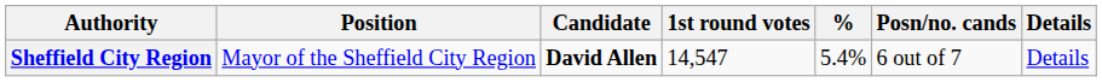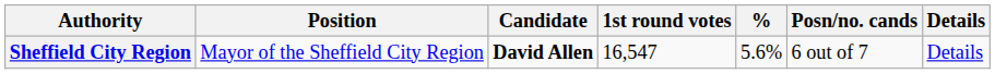 <table class="wikitable">
 <tr>
 <th>Authority</th>
 <th>Position</th>
 <th>Candidate</th>
 <th>1st round votes</th>
 <th>%</th>
 <th>Posn/no. cands</th>
 <th>Details</th>
 </tr>
 <tr>
 <th><a href='#'>Sheffield City Region</a></th>
 <td><a href='#'>Mayor of the Sheffield City Region</a></td>
 <td><strong>David Allen</strong></td>
-<td>14,547</td>
-<td>5.4%</td>
+<td>16,547</td>
+<td>5.6%</td>
 <td>6 out of 7</td>
 <td><a href='#'>Details</a></td>
 </tr>
 </table>
